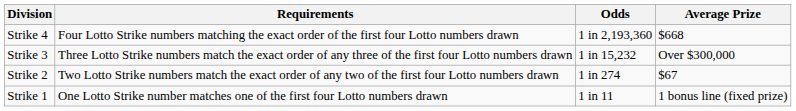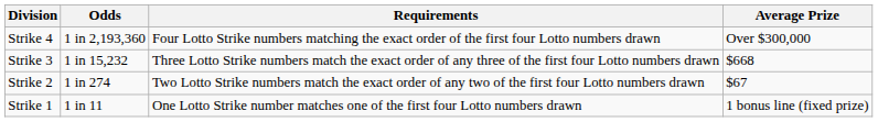 <table class="wikitable">
 <tr>
 <th>Division</th>
+<th>Odds</th>
 <th>Requirements</th>
-<th>Odds</th>
 <th>Average Prize</th>
 </tr>
 <tr>
 <td>Strike 4</td>
+<td>1 in 2,193,360</td>
 <td>Four Lotto Strike numbers matching the exact order of the first four Lotto numbers drawn</td>
-<td>1 in 2,193,360</td>
+<td>Over $300,000</td>
+</tr>
+<tr>
+<td>Strike 3</td>
+<td>1 in 15,232</td>
+<td>Three Lotto Strike numbers match the exact order of any three of the first four Lotto numbers drawn</td>
 <td>$668</td>
 </tr>
 <tr>
-<td>Strike 3</td>
-<td>Three Lotto Strike numbers match the exact order of any three of the first four Lotto numbers drawn</td>
-<td>1 in 15,232</td>
-<td>Over $300,000</td>
-</tr>
-<tr>
 <td>Strike 2</td>
+<td>1 in 274</td>
 <td>Two Lotto Strike numbers match the exact order of any two of the first four Lotto numbers drawn</td>
-<td>1 in 274</td>
 <td>$67</td>
 </tr>
 <tr>
 <td>Strike 1</td>
+<td>1 in 11</td>
 <td>One Lotto Strike number matches one of the first four Lotto numbers drawn</td>
-<td>1 in 11</td>
 <td>1 bonus line (fixed prize)</td>
 </tr>
 </table>
